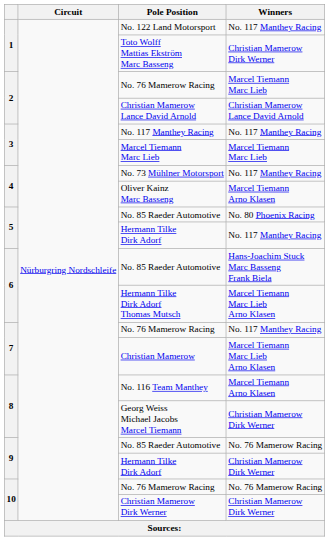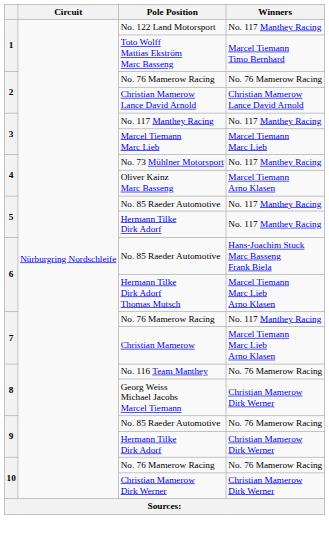 <table class="wikitable" style="font-size: 85%;">
 <tr>
 <th></th>
 <th>Circuit</th>
 <th>Pole Position</th>
 <th>Winners</th>
 </tr>
 <tr>
 <th rowspan=2>1</th>
 <td rowspan=20> <a href='#'>Nürburgring Nordschleife</a></td>
 <td>No. 122 Land Motorsport</td>
 <td>No. 117 <a href='#'>Manthey Racing</a></td>
 </tr>
 <tr>
 <td> <a href='#'>Toto Wolff</a><br> <a href='#'>Mattias Ekström</a><br> <a href='#'>Marc Basseng</a></td>
-<td> <a href='#'>Christian Mamerow</a><br> <a href='#'>Dirk Werner</a></td>
+<td> <a href='#'>Marcel Tiemann</a><br> <a href='#'>Timo Bernhard</a></td>
 </tr>
 <tr>
 <th rowspan=2>2</th>
 <td>No. 76 Mamerow Racing</td>
-<td> <a href='#'>Marcel Tiemann</a><br> <a href='#'>Marc Lieb</a></td>
+<td>No. 76 Mamerow Racing</td>
 </tr>
 <tr>
 <td> <a href='#'>Christian Mamerow</a><br> <a href='#'>Lance David Arnold</a></td>
 <td> <a href='#'>Christian Mamerow</a><br> <a href='#'>Lance David Arnold</a></td>
 </tr>
 <tr>
 <th rowspan=2>3</th>
 <td>No. 117 <a href='#'>Manthey Racing</a></td>
 <td>No. 117 <a href='#'>Manthey Racing</a></td>
 </tr>
 <tr>
 <td> <a href='#'>Marcel Tiemann</a><br> <a href='#'>Marc Lieb</a></td>
 <td> <a href='#'>Marcel Tiemann</a><br> <a href='#'>Marc Lieb</a></td>
 </tr>
 <tr>
 <th rowspan=2>4</th>
 <td>No. 73 <a href='#'>Mühlner Motorsport</a></td>
 <td>No. 117 <a href='#'>Manthey Racing</a></td>
 </tr>
 <tr>
 <td> Oliver Kainz<br> <a href='#'>Marc Basseng</a></td>
 <td> <a href='#'>Marcel Tiemann</a><br> <a href='#'>Arno Klasen</a></td>
 </tr>
 <tr>
 <th rowspan=2>5</th>
 <td>No. 85 Raeder Automotive</td>
-<td>No. 80 <a href='#'>Phoenix Racing</a></td>
+<td>No. 117 <a href='#'>Manthey Racing</a></td>
 </tr>
 <tr>
 <td> <a href='#'>Hermann Tilke</a><br> <a href='#'>Dirk Adorf</a></td>
 <td>No. 117 <a href='#'>Manthey Racing</a></td>
 </tr>
 <tr>
 <th rowspan=2>6</th>
 <td>No. 85 Raeder Automotive</td>
 <td> <a href='#'>Hans-Joachim Stuck</a><br> <a href='#'>Marc Basseng</a><br> <a href='#'>Frank Biela</a></td>
 </tr>
 <tr>
 <td> <a href='#'>Hermann Tilke</a><br> <a href='#'>Dirk Adorf</a><br> <a href='#'>Thomas Mutsch</a></td>
 <td> <a href='#'>Marcel Tiemann</a><br> <a href='#'>Marc Lieb</a><br> <a href='#'>Arno Klasen</a></td>
 </tr>
 <tr>
 <th rowspan=2>7</th>
 <td>No. 76 Mamerow Racing</td>
 <td>No. 117 <a href='#'>Manthey Racing</a></td>
 </tr>
 <tr>
 <td> <a href='#'>Christian Mamerow</a></td>
 <td> <a href='#'>Marcel Tiemann</a><br> <a href='#'>Marc Lieb</a><br> <a href='#'>Arno Klasen</a></td>
 </tr>
 <tr>
 <th rowspan=2>8</th>
 <td>No. 116 <a href='#'>Team Manthey</a></td>
-<td> <a href='#'>Marcel Tiemann</a><br> <a href='#'>Arno Klasen</a></td>
+<td>No. 76 Mamerow Racing</td>
 </tr>
 <tr>
 <td> Georg Weiss<br> Michael Jacobs<br> <a href='#'>Marcel Tiemann</a></td>
 <td> <a href='#'>Christian Mamerow</a><br> <a href='#'>Dirk Werner</a></td>
 </tr>
 <tr>
 <th rowspan=2>9</th>
 <td>No. 85 Raeder Automotive</td>
 <td>No. 76 Mamerow Racing</td>
 </tr>
 <tr>
 <td> <a href='#'>Hermann Tilke</a><br> <a href='#'>Dirk Adorf</a></td>
 <td> <a href='#'>Christian Mamerow</a><br> <a href='#'>Dirk Werner</a></td>
 </tr>
 <tr>
 <th rowspan=2>10</th>
 <td>No. 76 Mamerow Racing</td>
 <td>No. 76 Mamerow Racing</td>
 </tr>
 <tr>
 <td> <a href='#'>Christian Mamerow</a><br> <a href='#'>Dirk Werner</a></td>
 <td> <a href='#'>Christian Mamerow</a><br> <a href='#'>Dirk Werner</a></td>
 </tr>
 <tr>
 <th colspan=4>Sources:</th>
 </tr>
 </table>
